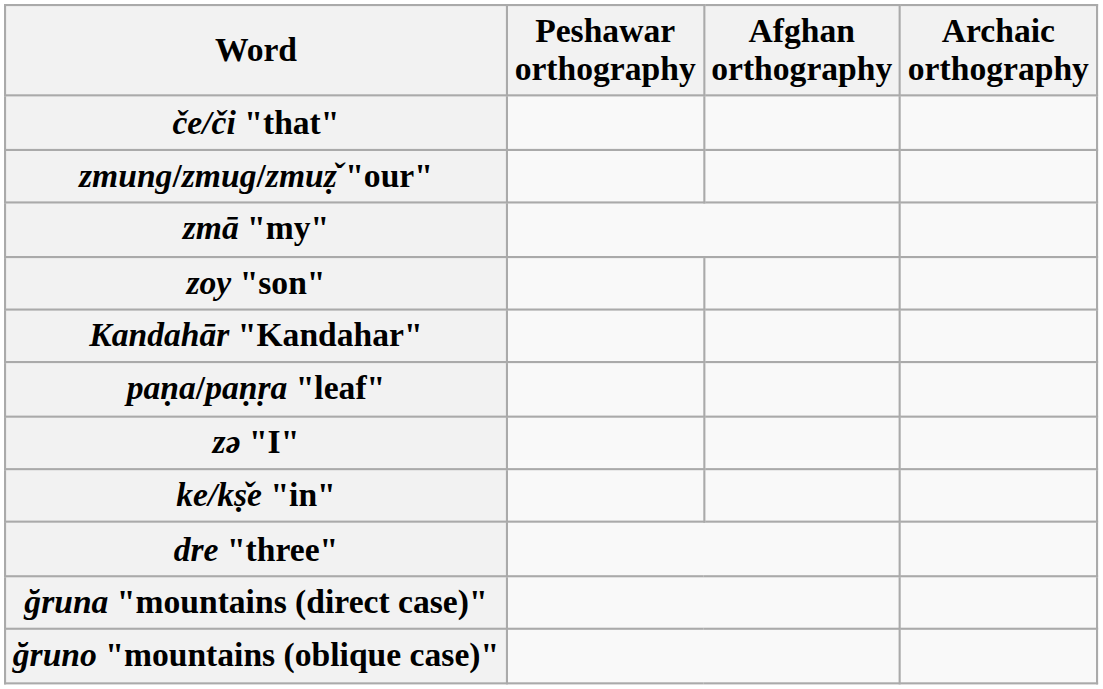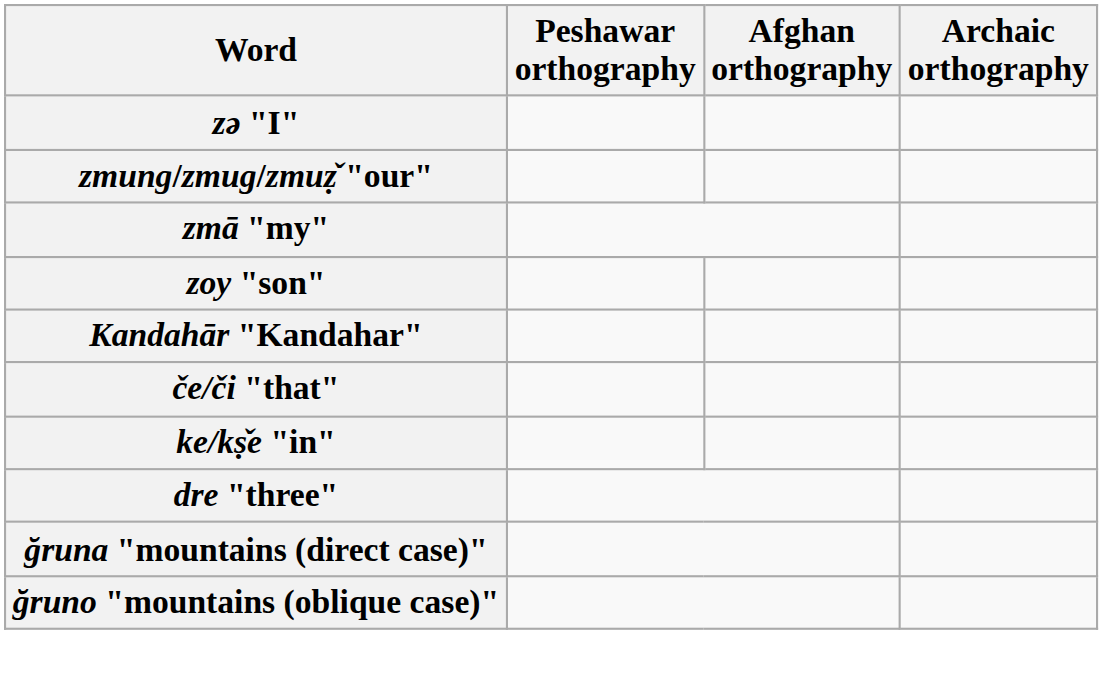 <table class="wikitable">
 <tr align="center">
 <th>Word</th>
 <th>Peshawar<br>orthography</th>
 <th>Afghan<br>orthography</th>
 <th>Archaic<br>orthography</th>
 </tr>
 <tr>
-<th><em>če/či</em> "that"</th>
+<th><em>zә</em> "I"</th>
 <td align="center"></td>
 <td align="center"></td>
 <td align="center"></td>
 </tr>
 <tr>
 <th><em>zmung</em>/<em>zmug</em>/<em>zmuẓ̌</em> "our"</th>
 <td align="center"><br></td>
 <td align="center"><br></td>
 <td align="center"></td>
 </tr>
 <tr>
 <th><em>zmā</em> "my"</th>
 <td colspan=2 align="center"></td>
 <td align="center"></td>
 </tr>
 <tr>
 <th><em>zoy</em> "son"</th>
 <td align="center"></td>
 <td align="center"></td>
 <td align="center"><br></td>
 </tr>
 <tr>
 <th><em>Kandahār</em> "Kandahar"</th>
 <td align="center"></td>
 <td align="center"></td>
 <td align="center"></td>
 </tr>
 <tr>
-<th><em>paṇa</em>/<em>paṇṛa</em> "leaf"</th>
-<td align="center"><br></td>
-<td align="center"></td>
-<td align="center"></td>
-</tr>
-<tr>
-<th><em>zә</em> "I"</th>
+<th><em>če/či</em> "that"</th>
 <td align="center"></td>
 <td align="center"></td>
 <td align="center"></td>
 </tr>
 <tr>
 <th><em>ke/kṣ̌e</em> "in"</th>
 <td align="center"></td>
 <td align="center"></td>
 <td align="center"></td>
 </tr>
 <tr>
 <th><em>dre</em> "three"</th>
 <td colspan=2 align="center"></td>
 <td align="center"></td>
 </tr>
 <tr>
 <th><em>ğruna</em> "mountains (direct case)"</th>
 <td colspan=2 align="center"></td>
 <td align="center"></td>
 </tr>
 <tr>
 <th><em>ğruno</em> "mountains (oblique case)"</th>
 <td colspan=2 align="center"></td>
 <td align="center"></td>
 </tr>
 </table>
